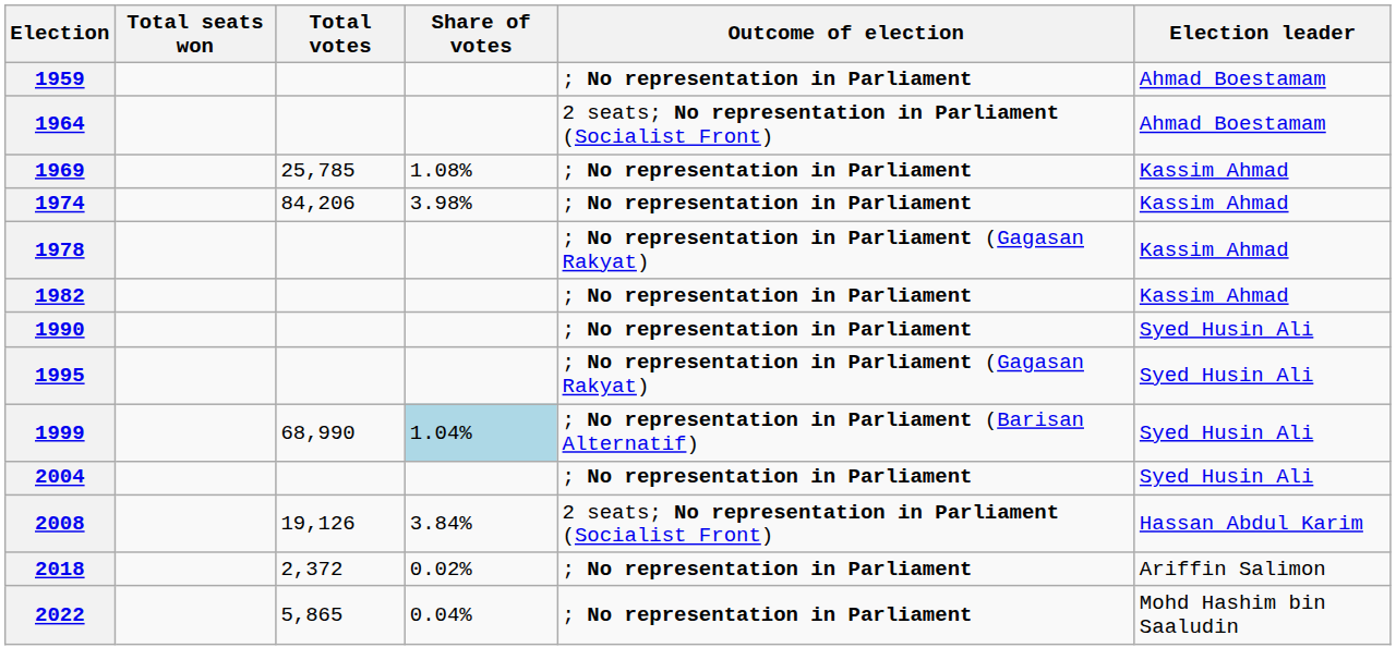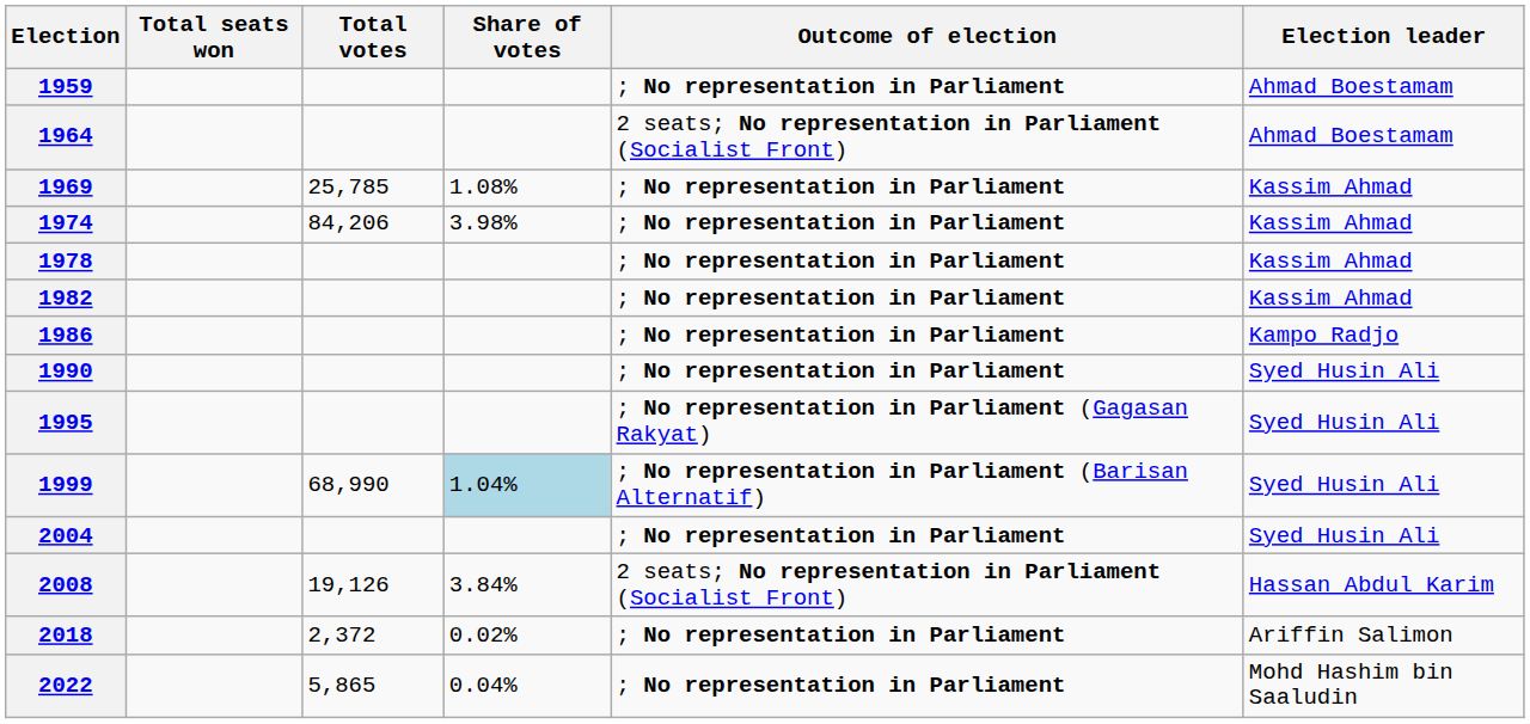 <table class="wikitable">
 <tr>
 <th>Election</th>
 <th>Total seats won</th>
 <th>Total votes</th>
 <th>Share of votes</th>
 <th>Outcome of election</th>
 <th>Election leader</th>
 </tr>
 <tr>
 <th><a href='#'>1959</a></th>
 <td></td>
 <td></td>
 <td></td>
 <td>;  <strong>No representation in Parliament</strong></td>
 <td><a href='#'>Ahmad Boestamam</a></td>
 </tr>
 <tr>
 <th><a href='#'>1964</a></th>
 <td></td>
 <td></td>
 <td></td>
 <td>2 seats;  <strong>No representation in Parliament</strong> (<a href='#'>Socialist Front</a>)</td>
 <td><a href='#'>Ahmad Boestamam</a></td>
 </tr>
 <tr>
 <th><a href='#'>1969</a></th>
 <td></td>
 <td>25,785</td>
 <td>1.08%</td>
 <td>;  <strong>No representation in Parliament</strong></td>
 <td><a href='#'>Kassim Ahmad</a></td>
 </tr>
 <tr>
 <th><a href='#'>1974</a></th>
 <td></td>
 <td>84,206</td>
 <td>3.98%</td>
 <td>;  <strong>No representation in Parliament</strong></td>
 <td><a href='#'>Kassim Ahmad</a></td>
 </tr>
 <tr>
 <th><a href='#'>1978</a></th>
 <td></td>
 <td></td>
 <td></td>
-<td>;  <strong>No representation in Parliament</strong> (<a href='#'>Gagasan Rakyat</a>)</td>
+<td>;  <strong>No representation in Parliament</strong></td>
 <td><a href='#'>Kassim Ahmad</a></td>
 </tr>
 <tr>
 <th><a href='#'>1982</a></th>
 <td></td>
 <td></td>
 <td></td>
 <td>;  <strong>No representation in Parliament</strong></td>
 <td><a href='#'>Kassim Ahmad</a></td>
+</tr>
+<tr>
+<th><a href='#'>1986</a></th>
+<td></td>
+<td></td>
+<td></td>
+<td>;  <strong>No representation in Parliament</strong></td>
+<td><a href='#'>Kampo Radjo</a></td>
 </tr>
 <tr>
 <th><a href='#'>1990</a></th>
 <td></td>
 <td></td>
 <td></td>
 <td>;  <strong>No representation in Parliament</strong></td>
 <td><a href='#'>Syed Husin Ali</a></td>
 </tr>
 <tr>
 <th><a href='#'>1995</a></th>
 <td></td>
 <td></td>
 <td></td>
 <td>;  <strong>No representation in Parliament</strong> (<a href='#'>Gagasan Rakyat</a>)</td>
 <td><a href='#'>Syed Husin Ali</a></td>
 </tr>
 <tr>
 <th><a href='#'>1999</a></th>
 <td></td>
 <td>68,990</td>
 <td style="background: lightblue;">1.04%</td>
 <td>;  <strong>No representation in Parliament</strong>  (<a href='#'>Barisan Alternatif</a>)</td>
 <td><a href='#'>Syed Husin Ali</a></td>
 </tr>
 <tr>
 <th><a href='#'>2004</a></th>
 <td></td>
 <td></td>
 <td></td>
 <td>;  <strong>No representation in Parliament</strong></td>
 <td><a href='#'>Syed Husin Ali</a></td>
 </tr>
 <tr>
 <th><a href='#'>2008</a></th>
 <td></td>
 <td>19,126</td>
 <td>3.84%</td>
 <td>2 seats;  <strong>No representation in Parliament</strong> (<a href='#'>Socialist Front</a>)</td>
 <td><a href='#'>Hassan Abdul Karim</a></td>
 </tr>
 <tr>
 <th><a href='#'>2018</a></th>
 <td></td>
 <td>2,372</td>
 <td>0.02%</td>
 <td>;  <strong>No representation in Parliament</strong></td>
 <td>Ariffin  Salimon</td>
 </tr>
 <tr>
 <th><a href='#'>2022</a></th>
 <td></td>
 <td>5,865</td>
 <td>0.04%</td>
 <td>;  <strong>No representation in Parliament</strong></td>
 <td>Mohd Hashim bin Saaludin</td>
 </tr>
 </table>
